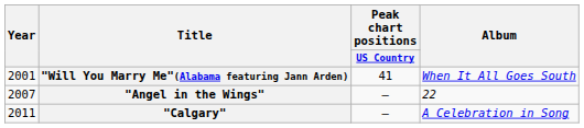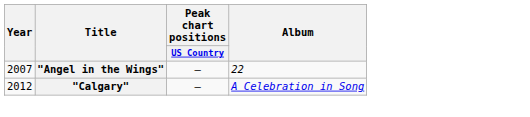 <table class="wikitable plainrowheaders" style="text-align:center;">
 <tr>
 <th scope="col" rowspan="2">Year</th>
 <th scope="col" rowspan="2">Title</th>
 <th scope="col">Peak chart positions</th>
 <th scope="col" rowspan="2">Album</th>
 </tr>
 <tr style="font-size:smaller;">
 <th scope="col" width="45"><a href='#'>US Country</a></th>
 </tr>
 <tr>
-<td>2001</td>
-<th scope="row">"Will You Marry Me"<small>(<a href='#'>Alabama</a> featuring Jann Arden)</small></th>
-<td>41</td>
-<td align="left"><em><a href='#'>When It All Goes South</a></em></td>
-</tr>
-<tr>
 <td>2007</td>
 <th scope="row">"Angel in the Wings"<br></th>
 <td>—</td>
 <td align="left"><em>22</em></td>
 </tr>
 <tr>
-<td>2011</td>
+<td>2012</td>
 <th scope="row">"Calgary"<br></th>
 <td>—</td>
 <td align="left"><em><a href='#'>A Celebration in Song</a></em></td>
 </tr>
 </table>
